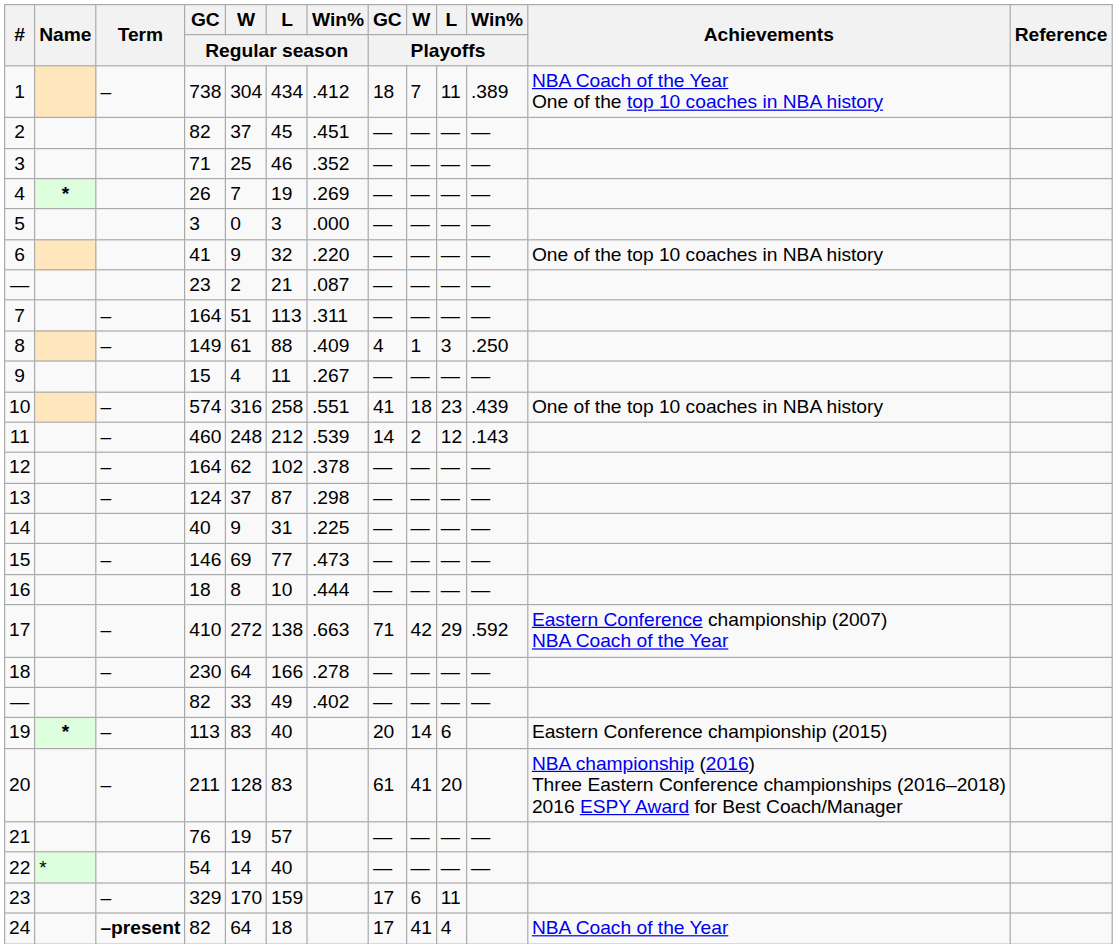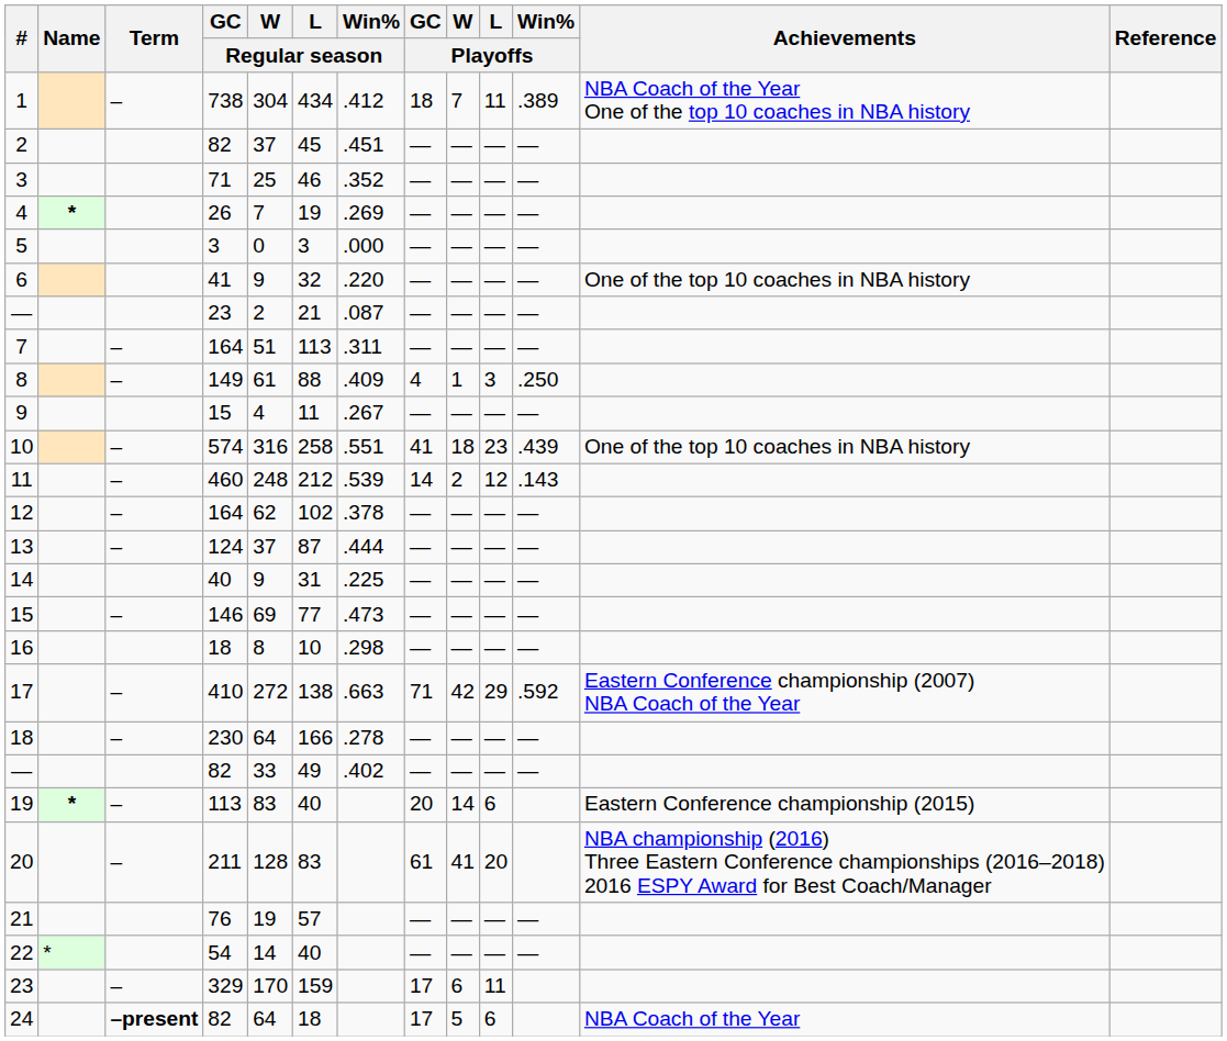 <table class="wikitable plainrowheaders sortable" summary="# (sortable), Name (sortable), Term (sortable), Regular season games coached (sortable), Regular season wins (sortable), Regular season losses (sortable), Regular season winning percentage (sortable), Playoffs games coached (sortable), Playoffs wins (sortable), Playoffs losses (sortable), Playoffs winning percentage (sortable), Achievements and Reference">
 <tr>
 <th rowspan="2" scope="col">#</th>
 <th rowspan="2" scope="col">Name</th>
 <th rowspan="2" scope="col">Term</th>
 <th scope="col">GC</th>
 <th scope="col">W</th>
 <th scope="col">L</th>
 <th scope="col">Win%</th>
 <th scope="col" data-sort-type="number">GC</th>
 <th scope="col" data-sort-type="number">W</th>
 <th scope="col" data-sort-type="number">L</th>
 <th scope="col" data-sort-type="number">Win%</th>
 <th rowspan="2" scope="col" class="unsortable">Achievements</th>
 <th rowspan="2" scope="col" class="unsortable">Reference</th>
 </tr>
 <tr class="unsortable">
 <th colspan="4" scope="col">Regular season</th>
 <th colspan="4" scope="col">Playoffs</th>
 </tr>
 <tr>
 <td align="center">1</td>
 <th scope="row" style="background-color:#FFE6BD"></th>
 <td>–</td>
 <td>738</td>
 <td>304</td>
 <td>434</td>
 <td>.412</td>
 <td>18</td>
 <td>7</td>
 <td>11</td>
 <td>.389</td>
 <td> <a href='#'>NBA Coach of the Year</a><br>One of the <a href='#'>top 10 coaches in NBA history</a></td>
 <td align="center"></td>
 </tr>
 <tr>
 <td align="center">2</td>
 <th scope="row" style="background-color:transparent;"></th>
 <td></td>
 <td>82</td>
 <td>37</td>
 <td>45</td>
 <td>.451</td>
 <td>—</td>
 <td>—</td>
 <td>—</td>
 <td>—</td>
 <td></td>
 <td align="center"></td>
 </tr>
 <tr>
 <td align="center">3</td>
 <th scope="row" style="background-color:transparent;"></th>
 <td></td>
 <td>71</td>
 <td>25</td>
 <td>46</td>
 <td>.352</td>
 <td>—</td>
 <td>—</td>
 <td>—</td>
 <td>—</td>
 <td></td>
 <td align="center"></td>
 </tr>
 <tr>
 <td align="center">4</td>
 <th scope="row" style="background-color:#ddffdd">*</th>
 <td></td>
 <td>26</td>
 <td>7</td>
 <td>19</td>
 <td>.269</td>
 <td>—</td>
 <td>—</td>
 <td>—</td>
 <td>—</td>
 <td></td>
 <td align="center"></td>
 </tr>
 <tr>
 <td align="center">5</td>
 <th scope="row" style="background-color:transparent;"></th>
 <td></td>
 <td>3</td>
 <td>0</td>
 <td>3</td>
 <td>.000</td>
 <td>—</td>
 <td>—</td>
 <td>—</td>
 <td>—</td>
 <td></td>
 <td align="center"></td>
 </tr>
 <tr>
 <td align="center">6</td>
 <th scope="row" style="background-color:#FFE6BD"></th>
 <td></td>
 <td>41</td>
 <td>9</td>
 <td>32</td>
 <td>.220</td>
 <td>—</td>
 <td>—</td>
 <td>—</td>
 <td>—</td>
 <td>One of the top 10 coaches in NBA history</td>
 <td align="center"></td>
 </tr>
 <tr>
 <td align="center">—</td>
 <td></td>
 <td></td>
 <td>23</td>
 <td>2</td>
 <td>21</td>
 <td>.087</td>
 <td>—</td>
 <td>—</td>
 <td>—</td>
 <td>—</td>
 <td></td>
 <td align="center"></td>
 </tr>
 <tr>
 <td align="center">7</td>
 <th scope="row" style="background-color:transparent;"></th>
 <td>–</td>
 <td>164</td>
 <td>51</td>
 <td>113</td>
 <td>.311</td>
 <td>—</td>
 <td>—</td>
 <td>—</td>
 <td>—</td>
 <td></td>
 <td align="center"></td>
 </tr>
 <tr>
 <td align="center">8</td>
 <th scope="row" style="background-color:#FFE6BD"></th>
 <td>–</td>
 <td>149</td>
 <td>61</td>
 <td>88</td>
 <td>.409</td>
 <td>4</td>
 <td>1</td>
 <td>3</td>
 <td>.250</td>
 <td></td>
 <td align="center"></td>
 </tr>
 <tr>
 <td align="center">9</td>
 <th scope="row" style="background-color:transparent;"></th>
 <td></td>
 <td>15</td>
 <td>4</td>
 <td>11</td>
 <td>.267</td>
 <td>—</td>
 <td>—</td>
 <td>—</td>
 <td>—</td>
 <td></td>
 <td align="center"></td>
 </tr>
 <tr>
 <td align="center">10</td>
 <th scope="row" style="background-color:#FFE6BD"></th>
 <td>–</td>
 <td>574</td>
 <td>316</td>
 <td>258</td>
 <td>.551</td>
 <td>41</td>
 <td>18</td>
 <td>23</td>
 <td>.439</td>
 <td>One of the top 10 coaches in NBA history</td>
 <td align="center"></td>
 </tr>
 <tr>
 <td align="center">11</td>
 <th scope="row" style="background-color:transparent;"></th>
 <td>–</td>
 <td>460</td>
 <td>248</td>
 <td>212</td>
 <td>.539</td>
 <td>14</td>
 <td>2</td>
 <td>12</td>
 <td>.143</td>
 <td></td>
 <td align="center"></td>
 </tr>
 <tr>
 <td align="center">12</td>
 <th scope="row" style="background-color:transparent;"></th>
 <td>–</td>
 <td>164</td>
 <td>62</td>
 <td>102</td>
 <td>.378</td>
 <td>—</td>
 <td>—</td>
 <td>—</td>
 <td>—</td>
 <td></td>
 <td align="center"></td>
 </tr>
 <tr>
 <td align="center">13</td>
 <th scope="row" style="background-color:transparent;"></th>
 <td>–</td>
 <td>124</td>
 <td>37</td>
 <td>87</td>
-<td>.298</td>
+<td>.444</td>
 <td>—</td>
 <td>—</td>
 <td>—</td>
 <td>—</td>
 <td></td>
 <td align="center"></td>
 </tr>
 <tr>
 <td align="center">14</td>
 <th scope="row" style="background-color:transparent;"></th>
 <td></td>
 <td>40</td>
 <td>9</td>
 <td>31</td>
 <td>.225</td>
 <td>—</td>
 <td>—</td>
 <td>—</td>
 <td>—</td>
 <td></td>
 <td align="center"></td>
 </tr>
 <tr>
 <td align="center">15</td>
 <th scope="row" style="background-color:transparent;"></th>
 <td>–</td>
 <td>146</td>
 <td>69</td>
 <td>77</td>
 <td>.473</td>
 <td>—</td>
 <td>—</td>
 <td>—</td>
 <td>—</td>
 <td></td>
 <td align="center"></td>
 </tr>
 <tr>
 <td align="center">16</td>
 <th scope="row" style="background-color:transparent;"></th>
 <td></td>
 <td>18</td>
 <td>8</td>
 <td>10</td>
-<td>.444</td>
+<td>.298</td>
 <td>—</td>
 <td>—</td>
 <td>—</td>
 <td>—</td>
 <td></td>
 <td align="center"></td>
 </tr>
 <tr>
 <td align="center">17</td>
 <th scope="row" style="background-color:transparent;"></th>
 <td>–</td>
 <td>410</td>
 <td>272</td>
 <td>138</td>
 <td>.663</td>
 <td>71</td>
 <td>42</td>
 <td>29</td>
 <td>.592</td>
 <td><a href='#'>Eastern Conference</a> championship (2007)<br> <a href='#'>NBA Coach of the Year</a></td>
 <td align="center"></td>
 </tr>
 <tr>
 <td align="center">18</td>
 <th scope="row" style="background-color:transparent;"></th>
 <td>–</td>
 <td>230</td>
 <td>64</td>
 <td>166</td>
 <td>.278</td>
 <td>—</td>
 <td>—</td>
 <td>—</td>
 <td>—</td>
 <td></td>
 <td align="center"></td>
 </tr>
 <tr>
 <td align="center">—</td>
 <th scope="row" style="background-color:transparent;"></th>
 <td></td>
 <td>82</td>
 <td>33</td>
 <td>49</td>
 <td>.402</td>
 <td>—</td>
 <td>—</td>
 <td>—</td>
 <td>—</td>
 <td></td>
 <td align="center"></td>
 </tr>
 <tr>
 <td align="center">19</td>
 <th scope="row" style="background-color:#DDFFDD;">*</th>
 <td>–</td>
 <td>113</td>
 <td>83</td>
 <td>40</td>
 <td></td>
 <td>20</td>
 <td>14</td>
 <td>6</td>
 <td></td>
 <td>Eastern Conference championship (2015)</td>
 <td align="center"></td>
 </tr>
 <tr>
 <td align="center">20</td>
 <th scope="row" style="background-color:transparent;"></th>
 <td>–</td>
 <td>211</td>
 <td>128</td>
 <td>83</td>
 <td></td>
 <td>61</td>
 <td>41</td>
 <td>20</td>
 <td></td>
 <td><a href='#'>NBA championship</a> (<a href='#'>2016</a>)<br>Three Eastern Conference championships (2016–2018)<br>2016 <a href='#'>ESPY Award</a> for Best Coach/Manager</td>
 <td align="center"></td>
 </tr>
 <tr>
 <td align="center">21</td>
 <th scope="row" style="background-color:transparent;"></th>
 <td></td>
 <td>76</td>
 <td>19</td>
 <td>57</td>
 <td></td>
 <td>—</td>
 <td>—</td>
 <td>—</td>
 <td>—</td>
 <td></td>
 <td align="center"></td>
 </tr>
 <tr>
 <td align="center">22</td>
 <td style="background-color:#DDFFDD">*</td>
 <td></td>
 <td>54</td>
 <td>14</td>
 <td>40</td>
 <td></td>
 <td>—</td>
 <td>—</td>
 <td>—</td>
 <td>—</td>
 <td></td>
 <td align="center"></td>
 </tr>
 <tr>
 <td align="center">23</td>
 <td></td>
 <td>–</td>
 <td>329</td>
 <td>170</td>
 <td>159</td>
 <td></td>
 <td>17</td>
 <td>6</td>
 <td>11</td>
 <td></td>
 <td></td>
 <td align="center"></td>
 </tr>
 <tr>
 <td align="center">24</td>
 <td></td>
 <td><strong>–present</strong></td>
 <td>82</td>
 <td>64</td>
 <td>18</td>
 <td></td>
 <td>17</td>
-<td>41</td>
-<td>4</td>
+<td>5</td>
+<td>6</td>
 <td></td>
 <td> <a href='#'>NBA Coach of the Year</a></td>
 <td align="center"></td>
 </tr>
 </table>
